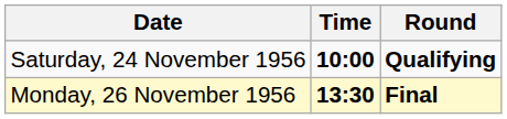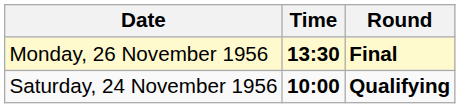 <table class="wikitable">
 <tr>
 <th>Date</th>
 <th>Time</th>
 <th>Round</th>
 </tr>
+<tr style=background:lemonchiffon>
+<td>Monday, 26 November 1956</td>
+<td><strong>13:30</strong></td>
+<td><strong>Final</strong></td>
+</tr>
 <tr>
 <td>Saturday, 24 November 1956</td>
 <td><strong>10:00</strong></td>
 <td><strong>Qualifying</strong></td>
 </tr>
-<tr style=background:lemonchiffon>
-<td>Monday, 26 November 1956</td>
-<td><strong>13:30</strong></td>
-<td><strong>Final</strong></td>
-</tr>
 </table>
